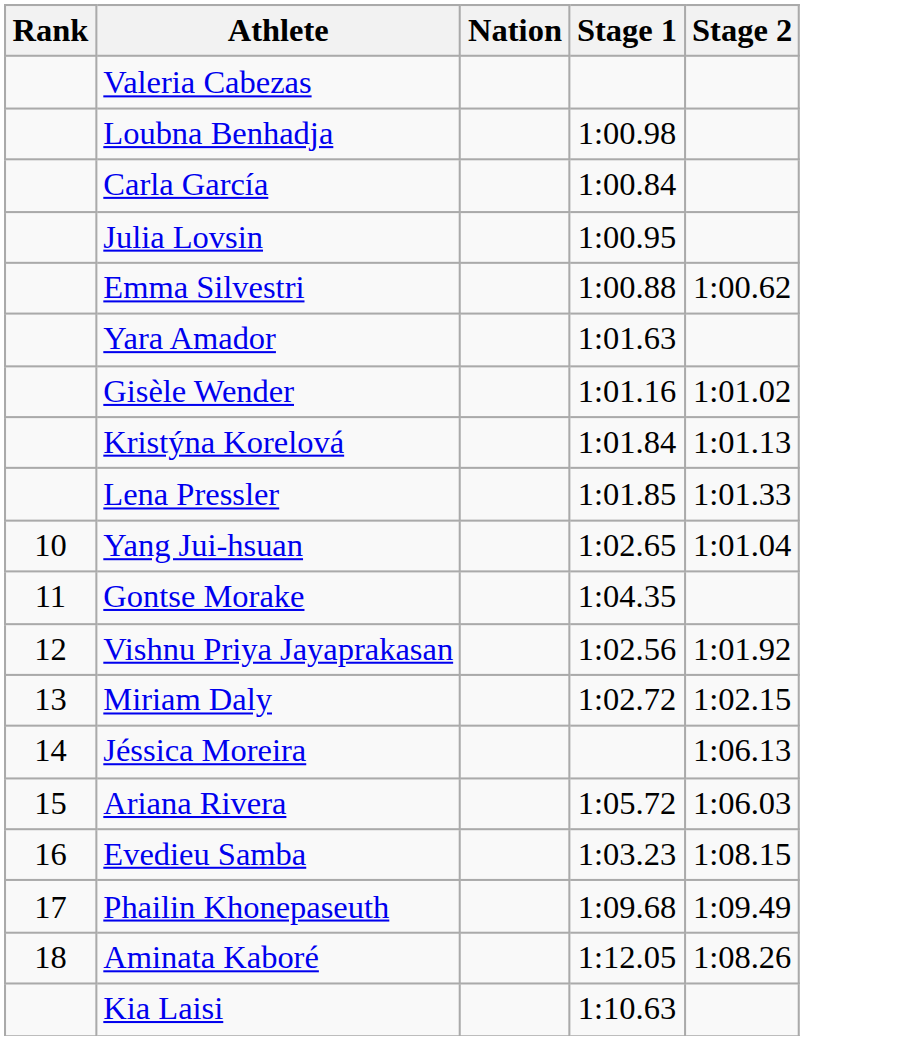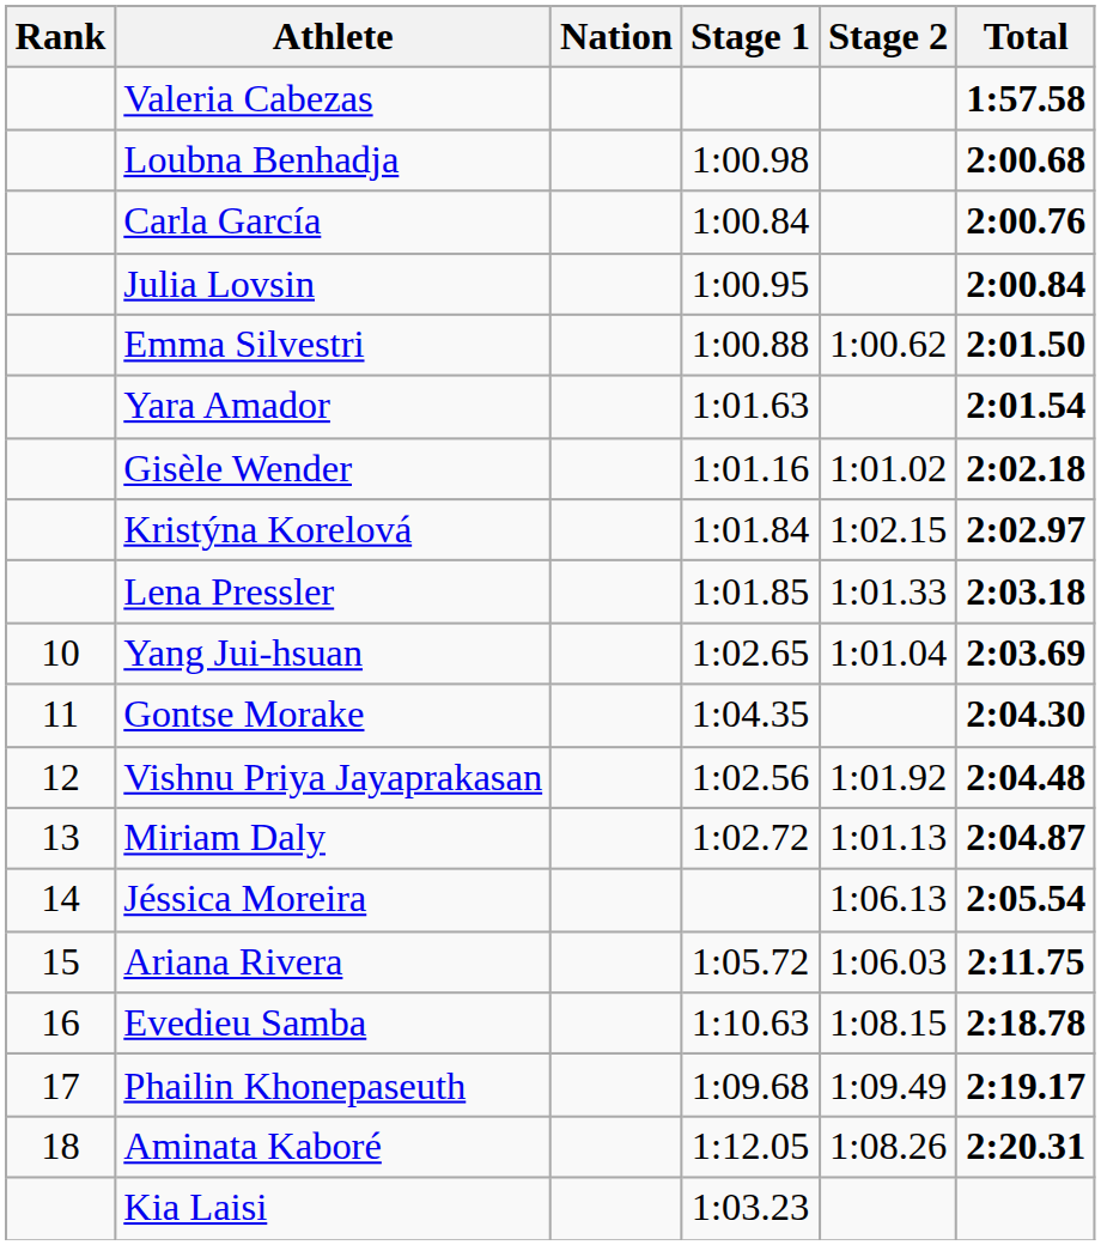 <table class="wikitable sortable" style="text-align:center">
 <tr>
 <th>Rank</th>
 <th>Athlete</th>
 <th>Nation</th>
 <th>Stage 1</th>
 <th>Stage 2</th>
+<th>Total</th>
 </tr>
 <tr>
 <td></td>
 <td align=left><a href='#'>Valeria Cabezas</a></td>
 <td align=left></td>
 <td></td>
 <td></td>
+<td><strong>1:57.58</strong></td>
 </tr>
 <tr>
 <td></td>
 <td align=left><a href='#'>Loubna Benhadja</a></td>
 <td align=left></td>
 <td>1:00.98</td>
 <td></td>
+<td><strong>2:00.68</strong></td>
 </tr>
 <tr>
 <td></td>
 <td align=left><a href='#'>Carla García</a></td>
 <td align=left></td>
 <td>1:00.84</td>
 <td></td>
+<td><strong>2:00.76</strong></td>
 </tr>
 <tr>
 <td></td>
 <td align=left><a href='#'>Julia Lovsin</a></td>
 <td align=left></td>
 <td>1:00.95</td>
 <td></td>
+<td><strong>2:00.84</strong></td>
 </tr>
 <tr>
 <td></td>
 <td align=left><a href='#'>Emma Silvestri</a></td>
 <td align=left></td>
 <td>1:00.88</td>
 <td>1:00.62</td>
+<td><strong>2:01.50</strong></td>
 </tr>
 <tr>
 <td></td>
 <td align=left><a href='#'>Yara Amador</a></td>
 <td align=left></td>
 <td>1:01.63</td>
 <td></td>
+<td><strong>2:01.54</strong></td>
 </tr>
 <tr>
 <td></td>
 <td align=left><a href='#'>Gisèle Wender</a></td>
 <td align=left></td>
 <td>1:01.16</td>
 <td>1:01.02</td>
+<td><strong>2:02.18</strong></td>
 </tr>
 <tr>
 <td></td>
 <td align=left><a href='#'>Kristýna Korelová</a></td>
 <td align=left></td>
 <td>1:01.84</td>
-<td>1:01.13</td>
+<td>1:02.15</td>
+<td><strong>2:02.97</strong></td>
 </tr>
 <tr>
 <td></td>
 <td align=left><a href='#'>Lena Pressler</a></td>
 <td align=left></td>
 <td>1:01.85</td>
 <td>1:01.33</td>
+<td><strong>2:03.18</strong></td>
 </tr>
 <tr>
 <td>10</td>
 <td align=left><a href='#'>Yang Jui-hsuan</a></td>
 <td align=left></td>
 <td>1:02.65</td>
 <td>1:01.04</td>
+<td><strong>2:03.69</strong></td>
 </tr>
 <tr>
 <td>11</td>
 <td align=left><a href='#'>Gontse Morake</a></td>
 <td align=left></td>
 <td>1:04.35</td>
 <td></td>
+<td><strong>2:04.30</strong></td>
 </tr>
 <tr>
 <td>12</td>
 <td align=left><a href='#'>Vishnu Priya Jayaprakasan</a></td>
 <td align=left></td>
 <td>1:02.56</td>
 <td>1:01.92</td>
+<td><strong>2:04.48</strong></td>
 </tr>
 <tr>
 <td>13</td>
 <td align=left><a href='#'>Miriam Daly</a></td>
 <td align=left></td>
 <td>1:02.72</td>
-<td>1:02.15</td>
+<td>1:01.13</td>
+<td><strong>2:04.87</strong></td>
 </tr>
 <tr>
 <td>14</td>
 <td align=left><a href='#'>Jéssica Moreira</a></td>
 <td align=left></td>
 <td></td>
 <td>1:06.13</td>
+<td><strong>2:05.54</strong></td>
 </tr>
 <tr>
 <td>15</td>
 <td align=left><a href='#'>Ariana Rivera</a></td>
 <td align=left></td>
 <td>1:05.72</td>
 <td>1:06.03</td>
+<td><strong>2:11.75</strong></td>
 </tr>
 <tr>
 <td>16</td>
 <td align=left><a href='#'>Evedieu Samba</a></td>
 <td align=left></td>
-<td>1:03.23</td>
+<td>1:10.63</td>
 <td>1:08.15</td>
+<td><strong>2:18.78</strong></td>
 </tr>
 <tr>
 <td>17</td>
 <td align=left><a href='#'>Phailin Khonepaseuth</a></td>
 <td align=left></td>
 <td>1:09.68</td>
 <td>1:09.49</td>
+<td><strong>2:19.17</strong></td>
 </tr>
 <tr>
 <td>18</td>
 <td align=left><a href='#'>Aminata Kaboré</a></td>
 <td align=left></td>
 <td>1:12.05</td>
 <td>1:08.26</td>
+<td><strong>2:20.31</strong></td>
 </tr>
 <tr>
 <td></td>
 <td align=left><a href='#'>Kia Laisi</a></td>
 <td align=left></td>
-<td>1:10.63</td>
+<td>1:03.23</td>
+<td></td>
 <td></td>
 </tr>
 </table>
